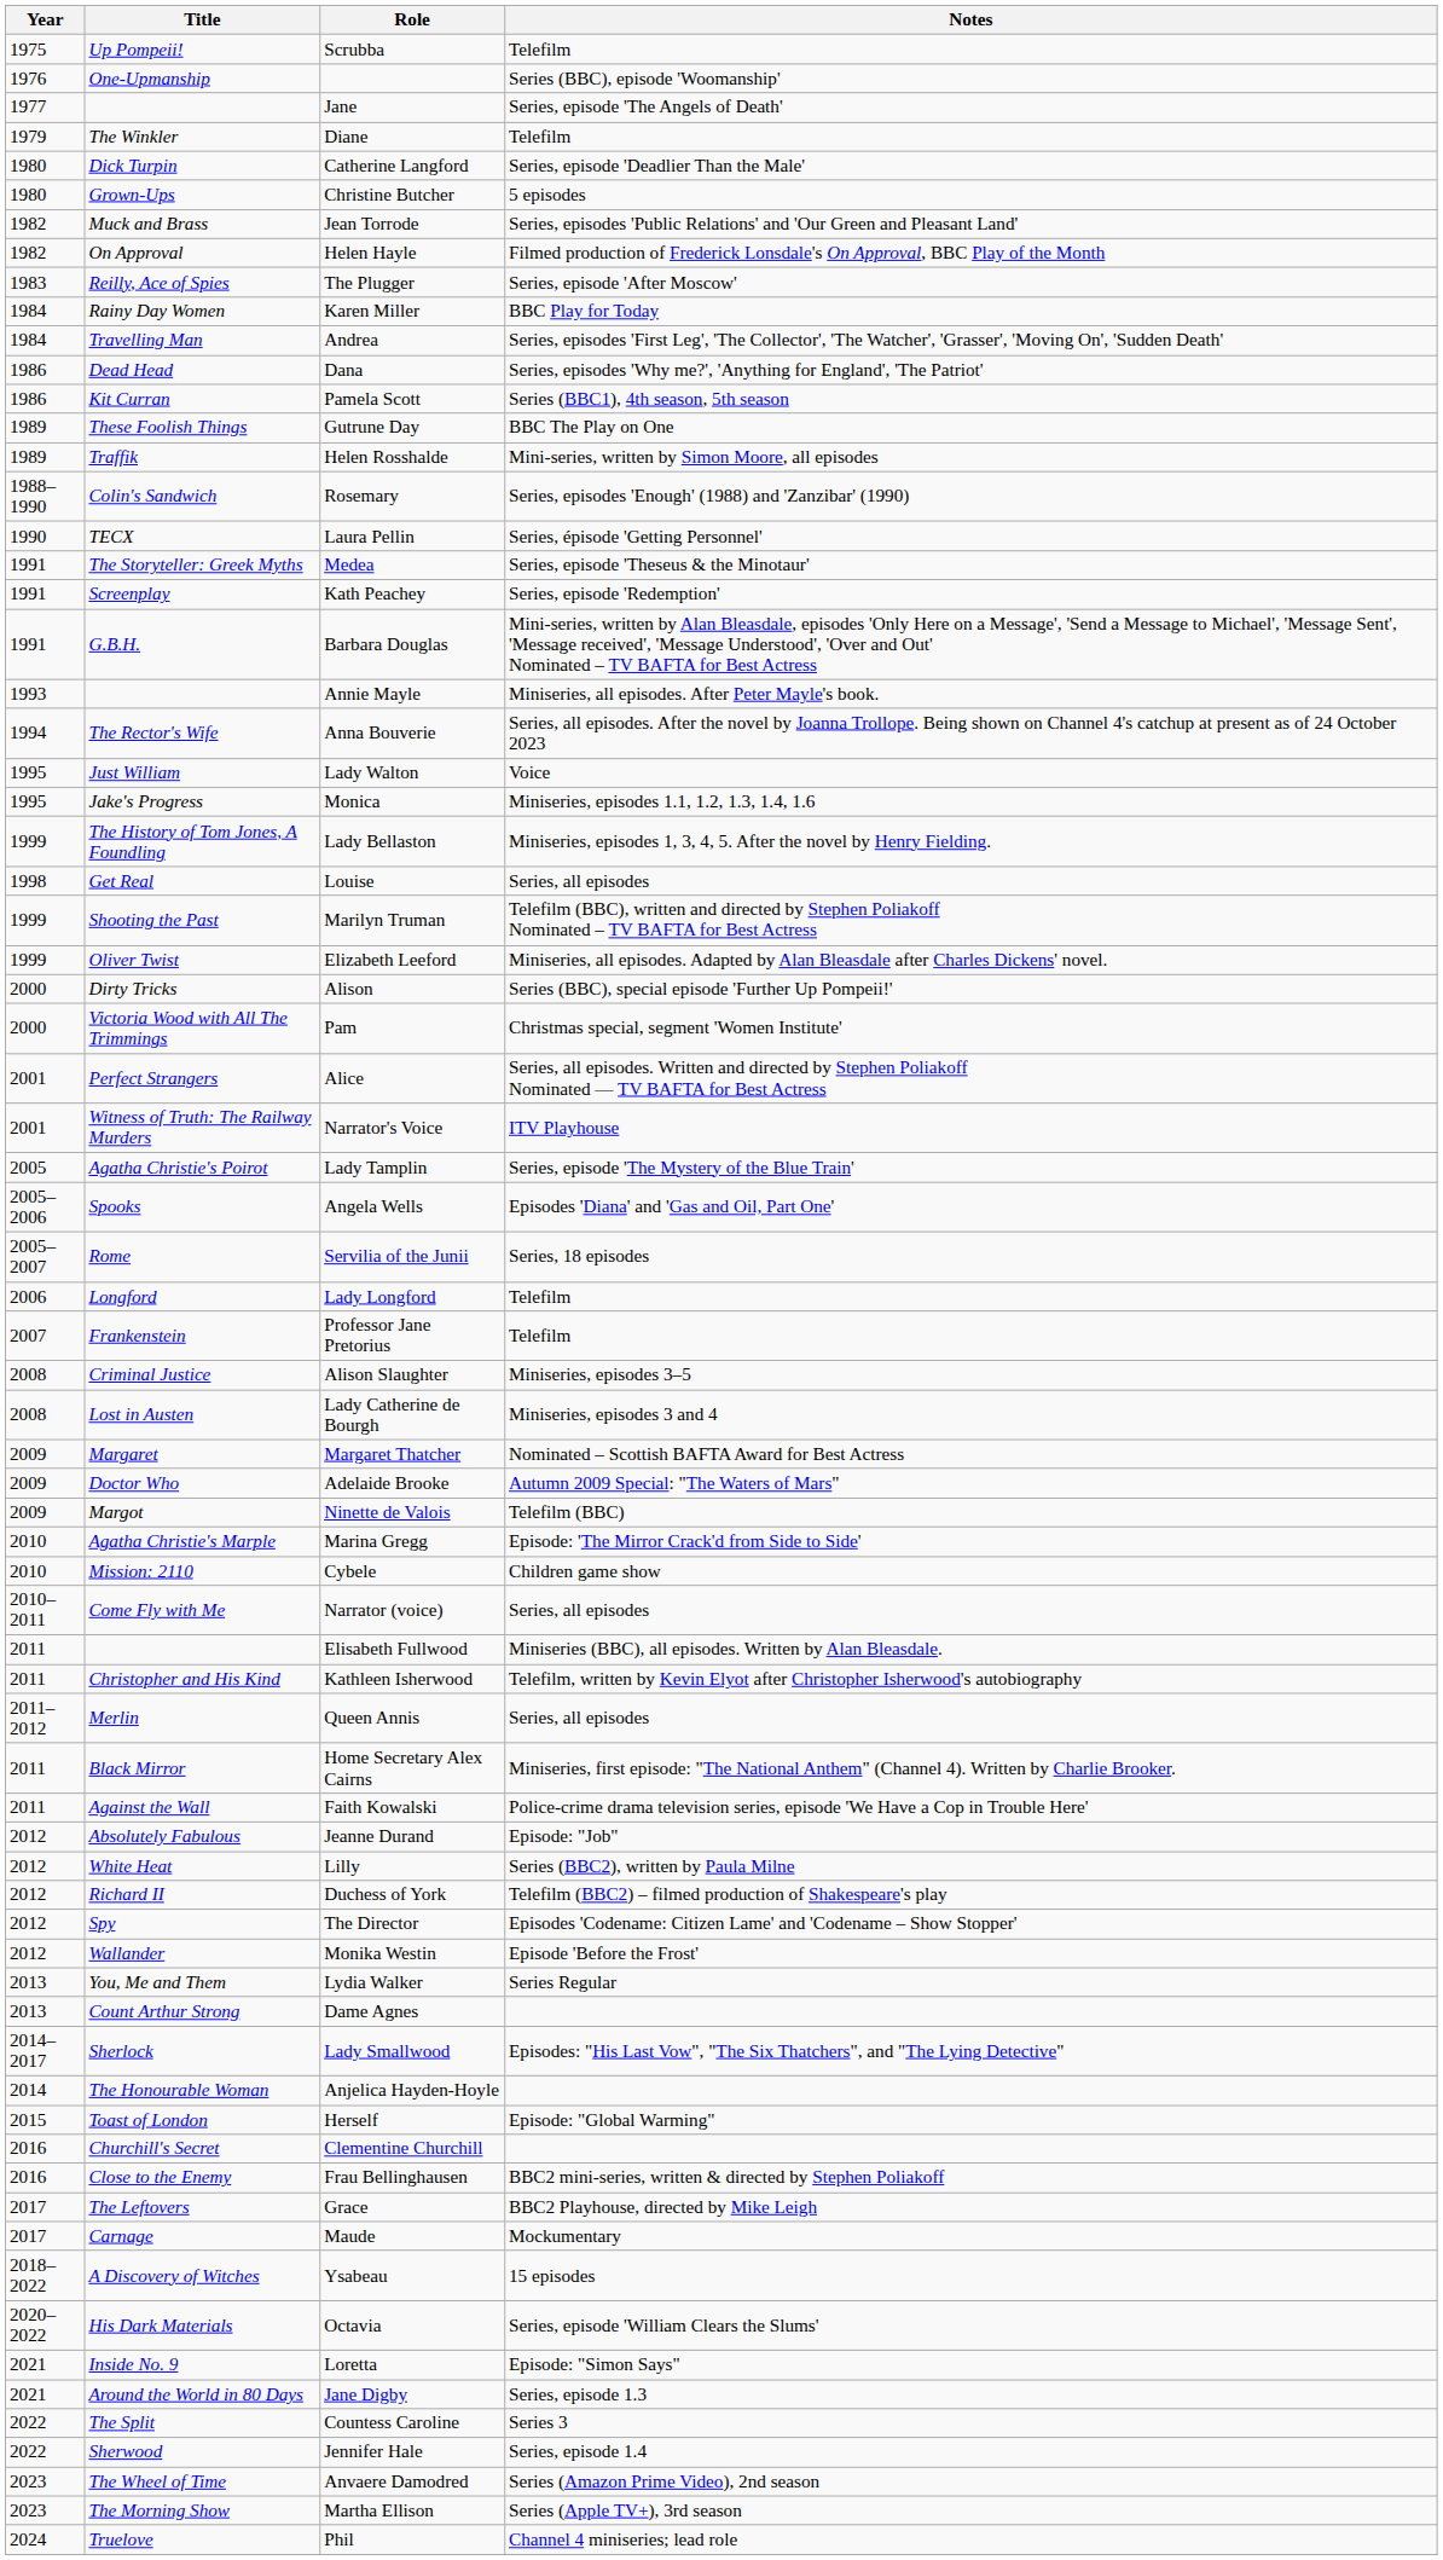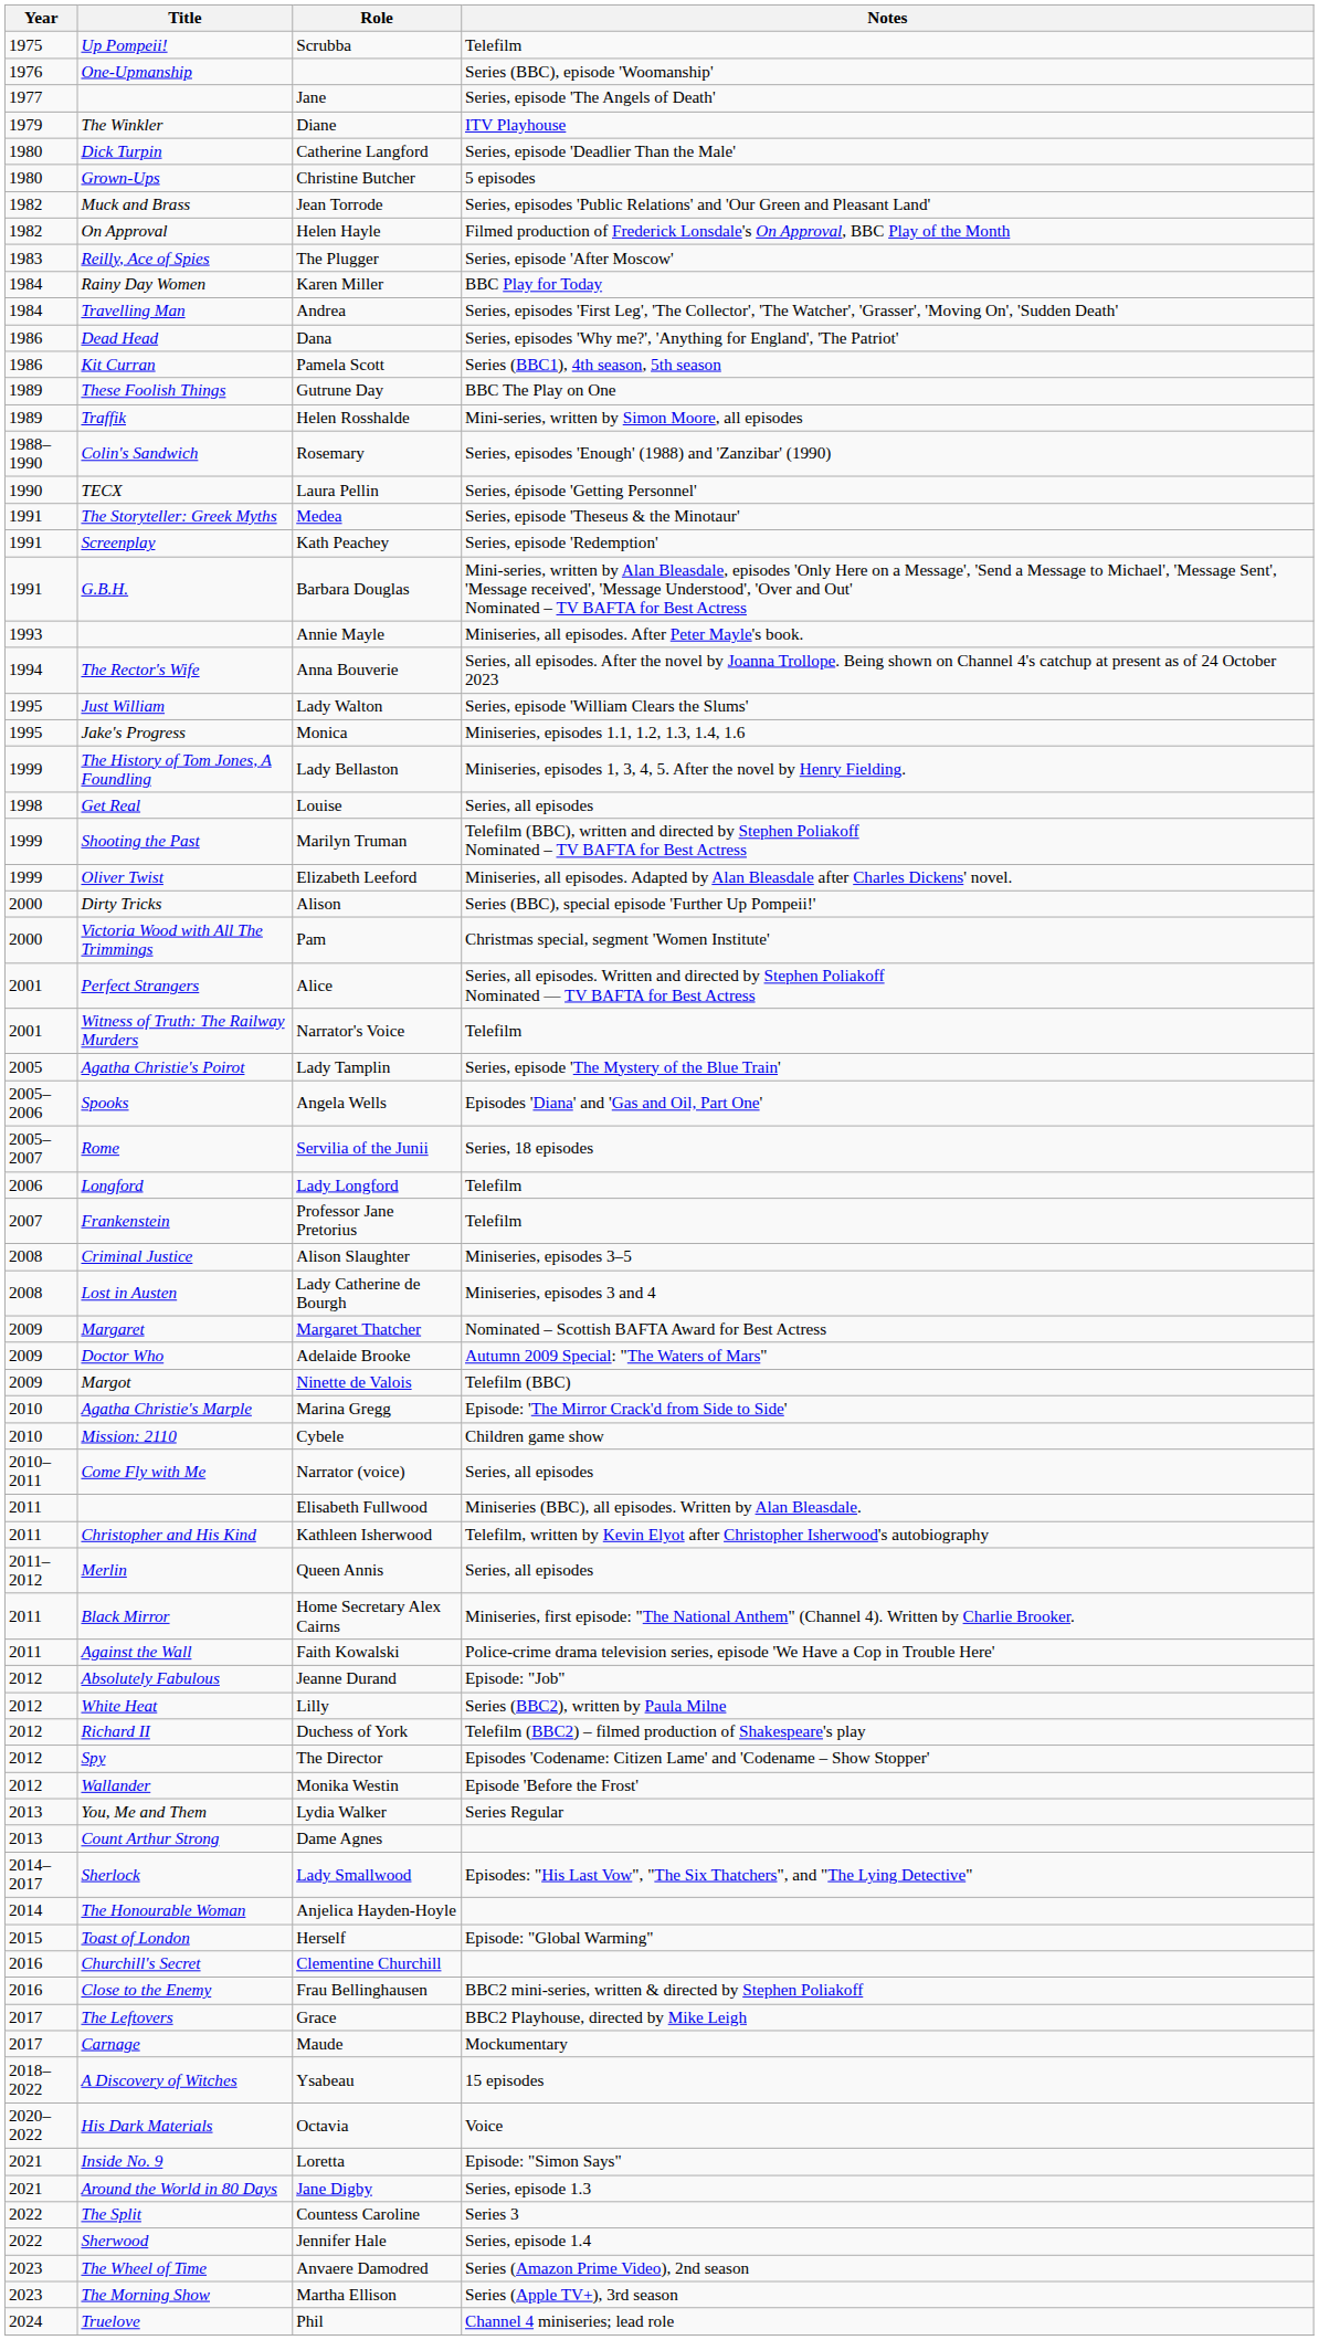 <table class="wikitable sortable">
 <tr>
 <th>Year</th>
 <th>Title</th>
 <th>Role</th>
 <th class="unsortable">Notes</th>
 </tr>
 <tr>
 <td>1975</td>
 <td><em><a href='#'>Up Pompeii!</a></em></td>
 <td>Scrubba</td>
 <td>Telefilm</td>
 </tr>
 <tr>
 <td>1976</td>
 <td><em><a href='#'>One-Upmanship</a></em></td>
 <td></td>
 <td>Series (BBC), episode 'Woomanship'</td>
 </tr>
 <tr>
 <td>1977</td>
 <td><em></em></td>
 <td>Jane</td>
 <td>Series, episode 'The Angels of Death'</td>
 </tr>
 <tr>
 <td>1979</td>
 <td data-sort-value="Winkler, The"><em>The Winkler</em></td>
 <td>Diane</td>
-<td>Telefilm</td>
+<td><a href='#'>ITV Playhouse</a></td>
 </tr>
 <tr>
 <td>1980</td>
 <td><em><a href='#'>Dick Turpin</a></em></td>
 <td>Catherine Langford</td>
 <td>Series, episode 'Deadlier Than the Male'</td>
 </tr>
 <tr>
 <td>1980</td>
 <td><em><a href='#'>Grown-Ups</a></em></td>
 <td>Christine Butcher</td>
 <td>5 episodes</td>
 </tr>
 <tr>
 <td>1982</td>
 <td><em>Muck and Brass</em></td>
 <td>Jean Torrode</td>
 <td>Series, episodes 'Public Relations' and 'Our Green and Pleasant Land'</td>
 </tr>
 <tr>
 <td>1982</td>
 <td><em>On Approval</em></td>
 <td>Helen Hayle</td>
 <td>Filmed production of <a href='#'>Frederick Lonsdale</a>'s <em><a href='#'>On Approval</a></em>, BBC <a href='#'>Play of the Month</a></td>
 </tr>
 <tr>
 <td>1983</td>
 <td><em><a href='#'>Reilly, Ace of Spies</a></em></td>
 <td>The Plugger</td>
 <td>Series, episode 'After Moscow'</td>
 </tr>
 <tr>
 <td>1984</td>
 <td><em>Rainy Day Women</em></td>
 <td>Karen Miller</td>
 <td>BBC <a href='#'>Play for Today</a></td>
 </tr>
 <tr>
 <td>1984</td>
 <td><em><a href='#'>Travelling Man</a></em></td>
 <td>Andrea</td>
 <td>Series, episodes 'First Leg', 'The Collector', 'The Watcher', 'Grasser', 'Moving On', 'Sudden Death'</td>
 </tr>
 <tr>
 <td>1986</td>
 <td><em><a href='#'>Dead Head</a></em></td>
 <td>Dana</td>
 <td>Series, episodes 'Why me?', 'Anything for England', 'The Patriot'</td>
 </tr>
 <tr>
 <td>1986</td>
 <td><em><a href='#'>Kit Curran</a></em></td>
 <td>Pamela Scott</td>
 <td>Series (<a href='#'>BBC1</a>), <a href='#'>4th season</a>, <a href='#'>5th season</a></td>
 </tr>
 <tr>
 <td>1989</td>
 <td><em><a href='#'>These Foolish Things</a></em></td>
 <td>Gutrune Day</td>
 <td>BBC The Play on One</td>
 </tr>
 <tr>
 <td>1989</td>
 <td><em><a href='#'>Traffik</a></em></td>
 <td>Helen Rosshalde</td>
 <td>Mini-series, written by <a href='#'>Simon Moore</a>, all episodes</td>
 </tr>
 <tr>
 <td>1988–1990</td>
 <td><em><a href='#'>Colin's Sandwich</a></em></td>
 <td>Rosemary</td>
 <td>Series, episodes 'Enough' (1988) and 'Zanzibar' (1990)</td>
 </tr>
 <tr>
 <td>1990</td>
 <td><em>TECX</em></td>
 <td>Laura Pellin</td>
 <td>Series, épisode 'Getting Personnel'</td>
 </tr>
 <tr>
 <td>1991</td>
 <td data-sort-value="Storyteller: Greek Myths, The"><em><a href='#'>The Storyteller: Greek Myths</a></em></td>
 <td><a href='#'>Medea</a></td>
 <td>Series, episode 'Theseus & the Minotaur'</td>
 </tr>
 <tr>
 <td>1991</td>
 <td><em><a href='#'>Screenplay</a></em></td>
 <td>Kath Peachey</td>
 <td>Series, episode 'Redemption'</td>
 </tr>
 <tr>
 <td>1991</td>
 <td><em><a href='#'>G.B.H.</a></em></td>
 <td>Barbara Douglas</td>
 <td>Mini-series, written by <a href='#'>Alan Bleasdale</a>, episodes 'Only Here on a Message', 'Send a Message to Michael', 'Message Sent', 'Message received', 'Message Understood', 'Over and Out'<br>Nominated – <a href='#'>TV BAFTA for Best Actress</a></td>
 </tr>
 <tr>
 <td>1993</td>
 <td><em></em></td>
 <td>Annie Mayle</td>
 <td>Miniseries, all episodes. After <a href='#'>Peter Mayle</a>'s book.</td>
 </tr>
 <tr>
 <td>1994</td>
 <td data-sort-value="Rector's Wife, The"><em><a href='#'>The Rector's Wife</a></em></td>
 <td>Anna Bouverie</td>
 <td>Series, all episodes. After the novel by <a href='#'>Joanna Trollope</a>. Being shown on Channel 4's catchup at present as of 24 October 2023</td>
 </tr>
 <tr>
 <td>1995</td>
 <td><em><a href='#'>Just William</a></em></td>
 <td>Lady Walton</td>
-<td>Voice</td>
+<td>Series, episode 'William Clears the Slums'</td>
 </tr>
 <tr>
 <td>1995</td>
 <td><em>Jake's Progress</em></td>
 <td>Monica</td>
 <td>Miniseries, episodes 1.1, 1.2, 1.3, 1.4, 1.6</td>
 </tr>
 <tr>
 <td>1999</td>
 <td data-sort-value="History of Tom Jones, A Foundling, The"><em><a href='#'>The History of Tom Jones, A Foundling</a></em></td>
 <td>Lady Bellaston</td>
 <td>Miniseries, episodes 1, 3, 4, 5. After the novel by <a href='#'>Henry Fielding</a>.</td>
 </tr>
 <tr>
 <td>1998</td>
 <td><em><a href='#'>Get Real</a></em></td>
 <td>Louise</td>
 <td>Series, all episodes</td>
 </tr>
 <tr>
 <td>1999</td>
 <td><em><a href='#'>Shooting the Past</a></em></td>
 <td>Marilyn Truman</td>
 <td>Telefilm (BBC), written and directed by <a href='#'>Stephen Poliakoff</a><br>Nominated – <a href='#'>TV BAFTA for Best Actress</a></td>
 </tr>
 <tr>
 <td>1999</td>
 <td><em><a href='#'>Oliver Twist</a></em></td>
 <td>Elizabeth Leeford</td>
 <td>Miniseries, all episodes. Adapted by <a href='#'>Alan Bleasdale</a> after <a href='#'>Charles Dickens</a>' novel.</td>
 </tr>
 <tr>
 <td>2000</td>
 <td><em>Dirty Tricks</em></td>
 <td>Alison</td>
 <td>Series (BBC), special episode 'Further Up Pompeii!'</td>
 </tr>
 <tr>
 <td>2000</td>
 <td><em><a href='#'>Victoria Wood with All The Trimmings</a></em></td>
 <td>Pam</td>
 <td>Christmas special, segment 'Women Institute'</td>
 </tr>
 <tr>
 <td>2001</td>
 <td><em><a href='#'>Perfect Strangers</a></em></td>
 <td>Alice</td>
 <td>Series, all episodes. Written and directed by <a href='#'>Stephen Poliakoff</a><br>Nominated — <a href='#'>TV BAFTA for Best Actress</a></td>
 </tr>
 <tr>
 <td>2001</td>
 <td><em><a href='#'>Witness of Truth: The Railway Murders</a></em></td>
 <td>Narrator's Voice</td>
-<td><a href='#'>ITV Playhouse</a></td>
+<td>Telefilm</td>
 </tr>
 <tr>
 <td>2005</td>
 <td><em><a href='#'>Agatha Christie's Poirot</a></em></td>
 <td>Lady Tamplin</td>
 <td>Series, episode '<a href='#'>The Mystery of the Blue Train</a>'</td>
 </tr>
 <tr>
 <td>2005–2006</td>
 <td><em><a href='#'>Spooks</a></em></td>
 <td>Angela Wells</td>
 <td>Episodes '<a href='#'>Diana</a>' and '<a href='#'>Gas and Oil, Part One</a>'</td>
 </tr>
 <tr>
 <td>2005–2007</td>
 <td><em><a href='#'>Rome</a></em></td>
 <td><a href='#'>Servilia of the Junii</a></td>
 <td>Series, 18 episodes</td>
 </tr>
 <tr>
 <td>2006</td>
 <td><em><a href='#'>Longford</a></em></td>
 <td><a href='#'>Lady Longford</a></td>
 <td>Telefilm</td>
 </tr>
 <tr>
 <td>2007</td>
 <td><em><a href='#'>Frankenstein</a></em></td>
 <td>Professor Jane Pretorius</td>
 <td>Telefilm</td>
 </tr>
 <tr>
 <td>2008</td>
 <td><em><a href='#'>Criminal Justice</a></em></td>
 <td>Alison Slaughter</td>
 <td>Miniseries, episodes 3–5</td>
 </tr>
 <tr>
 <td>2008</td>
 <td><em><a href='#'>Lost in Austen</a></em></td>
 <td>Lady Catherine de Bourgh</td>
 <td>Miniseries, episodes 3 and 4</td>
 </tr>
 <tr>
 <td>2009</td>
 <td><em><a href='#'>Margaret</a></em></td>
 <td><a href='#'>Margaret Thatcher</a></td>
 <td>Nominated – Scottish BAFTA Award for Best Actress</td>
 </tr>
 <tr>
 <td>2009</td>
 <td><em><a href='#'>Doctor Who</a></em></td>
 <td>Adelaide Brooke</td>
 <td><a href='#'>Autumn 2009 Special</a>: "<a href='#'>The Waters of Mars</a>"</td>
 </tr>
 <tr>
 <td>2009</td>
 <td><em>Margot</em></td>
 <td><a href='#'>Ninette de Valois</a></td>
 <td>Telefilm (BBC)</td>
 </tr>
 <tr>
 <td>2010</td>
 <td><em><a href='#'>Agatha Christie's Marple</a></em></td>
 <td>Marina Gregg</td>
 <td>Episode: '<a href='#'>The Mirror Crack'd from Side to Side</a>'</td>
 </tr>
 <tr>
 <td>2010</td>
 <td><em><a href='#'>Mission: 2110</a></em></td>
 <td>Cybele</td>
 <td>Children game show</td>
 </tr>
 <tr>
 <td>2010–2011</td>
 <td><em> <a href='#'>Come Fly with Me</a></em></td>
 <td>Narrator (voice)</td>
 <td>Series, all episodes</td>
 </tr>
 <tr>
 <td>2011</td>
 <td><em></em></td>
 <td>Elisabeth Fullwood</td>
 <td>Miniseries (BBC), all episodes. Written by <a href='#'>Alan Bleasdale</a>.</td>
 </tr>
 <tr>
 <td>2011</td>
 <td><em><a href='#'>Christopher and His Kind</a></em></td>
 <td>Kathleen Isherwood</td>
 <td>Telefilm, written by <a href='#'>Kevin Elyot</a> after <a href='#'>Christopher Isherwood</a>'s autobiography</td>
 </tr>
 <tr>
 <td>2011–2012</td>
 <td><em><a href='#'>Merlin</a></em></td>
 <td>Queen Annis</td>
 <td>Series, all episodes</td>
 </tr>
 <tr>
 <td>2011</td>
 <td><em><a href='#'>Black Mirror</a></em></td>
 <td>Home Secretary Alex Cairns</td>
 <td>Miniseries, first episode: "<a href='#'>The National Anthem</a>" (Channel 4). Written by <a href='#'>Charlie Brooker</a>.</td>
 </tr>
 <tr>
 <td>2011</td>
 <td><em><a href='#'>Against the Wall</a></em></td>
 <td>Faith Kowalski</td>
 <td>Police-crime drama television series, episode 'We Have a Cop in Trouble Here'</td>
 </tr>
 <tr>
 <td>2012</td>
 <td><em><a href='#'>Absolutely Fabulous</a></em></td>
 <td>Jeanne Durand</td>
 <td>Episode: "Job"</td>
 </tr>
 <tr>
 <td>2012</td>
 <td><em><a href='#'>White Heat</a></em></td>
 <td>Lilly</td>
 <td>Series (<a href='#'>BBC2</a>), written by <a href='#'>Paula Milne</a></td>
 </tr>
 <tr>
 <td>2012</td>
 <td><em><a href='#'>Richard II</a></em></td>
 <td>Duchess of York</td>
 <td>Telefilm (<a href='#'>BBC2</a>) – filmed production of <a href='#'>Shakespeare</a>'s play</td>
 </tr>
 <tr>
 <td>2012</td>
 <td><em><a href='#'>Spy</a></em></td>
 <td>The Director</td>
 <td>Episodes 'Codename: Citizen Lame' and 'Codename – Show Stopper'</td>
 </tr>
 <tr>
 <td>2012</td>
 <td><em><a href='#'>Wallander</a></em></td>
 <td>Monika Westin</td>
 <td>Episode 'Before the Frost'</td>
 </tr>
 <tr>
 <td>2013</td>
 <td><em>You, Me and Them</em></td>
 <td>Lydia Walker</td>
 <td>Series Regular</td>
 </tr>
 <tr>
 <td>2013</td>
 <td><em><a href='#'>Count Arthur Strong</a></em></td>
 <td>Dame Agnes</td>
 <td></td>
 </tr>
 <tr>
 <td>2014–2017</td>
 <td><em><a href='#'>Sherlock</a></em></td>
 <td><a href='#'>Lady Smallwood</a></td>
 <td>Episodes: "<a href='#'>His Last Vow</a>", "<a href='#'>The Six Thatchers</a>", and "<a href='#'>The Lying Detective</a>"</td>
 </tr>
 <tr>
 <td>2014</td>
 <td data-sort-value="Honourable Woman, The"><em><a href='#'>The Honourable Woman</a></em></td>
 <td>Anjelica Hayden-Hoyle</td>
 <td></td>
 </tr>
 <tr>
 <td>2015</td>
 <td><em><a href='#'>Toast of London</a></em></td>
 <td>Herself</td>
 <td>Episode: "Global Warming"</td>
 </tr>
 <tr>
 <td>2016</td>
 <td><em><a href='#'>Churchill's Secret</a></em></td>
 <td><a href='#'>Clementine Churchill</a></td>
 <td></td>
 </tr>
 <tr>
 <td>2016</td>
 <td><em><a href='#'>Close to the Enemy</a></em></td>
 <td>Frau Bellinghausen</td>
 <td>BBC2 mini-series, written & directed by <a href='#'>Stephen Poliakoff</a></td>
 </tr>
 <tr>
 <td>2017</td>
 <td data-sort-value="Leftovers, The"><em><a href='#'>The Leftovers</a></em></td>
 <td>Grace</td>
 <td>BBC2 Playhouse, directed by <a href='#'>Mike Leigh</a></td>
 </tr>
 <tr>
 <td>2017</td>
 <td><em><a href='#'>Carnage</a></em></td>
 <td>Maude</td>
 <td>Mockumentary</td>
 </tr>
 <tr>
 <td>2018–2022</td>
 <td data-sort-value="Discovery of Witches, A"><em><a href='#'>A Discovery of Witches</a></em></td>
 <td>Ysabeau</td>
 <td>15 episodes</td>
 </tr>
 <tr>
 <td>2020–2022</td>
 <td><em><a href='#'>His Dark Materials</a></em></td>
 <td>Octavia</td>
-<td>Series, episode 'William Clears the Slums'</td>
+<td>Voice</td>
 </tr>
 <tr>
 <td>2021</td>
 <td><em><a href='#'>Inside No. 9</a></em></td>
 <td>Loretta</td>
 <td>Episode: "Simon Says"</td>
 </tr>
 <tr>
 <td>2021</td>
 <td><em><a href='#'>Around the World in 80 Days</a></em></td>
 <td><a href='#'>Jane Digby</a></td>
 <td>Series, episode 1.3</td>
 </tr>
 <tr>
 <td>2022</td>
 <td data-sort-value="Split, The"><em><a href='#'>The Split</a></em></td>
 <td>Countess Caroline</td>
 <td>Series 3</td>
 </tr>
 <tr>
 <td>2022</td>
 <td><em><a href='#'>Sherwood</a></em></td>
 <td>Jennifer Hale</td>
 <td>Series, episode 1.4</td>
 </tr>
 <tr>
 <td>2023</td>
 <td data-sort-value="Wheel of Time, The"><a href='#'><em>The Wheel of Time</em></a></td>
 <td>Anvaere Damodred</td>
 <td>Series (<a href='#'>Amazon Prime Video</a>), 2nd season</td>
 </tr>
 <tr>
 <td>2023</td>
 <td data-sort-value="Morning Show, The"><a href='#'><em>The Morning Show</em></a></td>
 <td>Martha Ellison</td>
 <td>Series (<a href='#'>Apple TV+</a>), 3rd season</td>
 </tr>
 <tr>
 <td>2024</td>
 <td data-sort-value= Truelove><em><a href='#'>Truelove</a></em></td>
 <td>Phil</td>
 <td><a href='#'>Channel 4</a> miniseries; lead role</td>
 </tr>
 <tr>
 </tr>
 </table>
